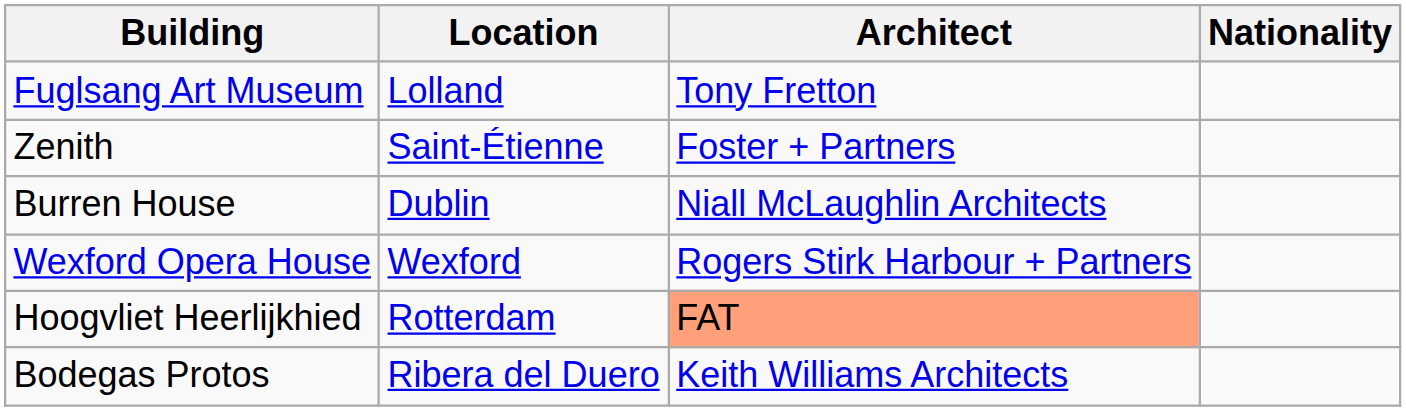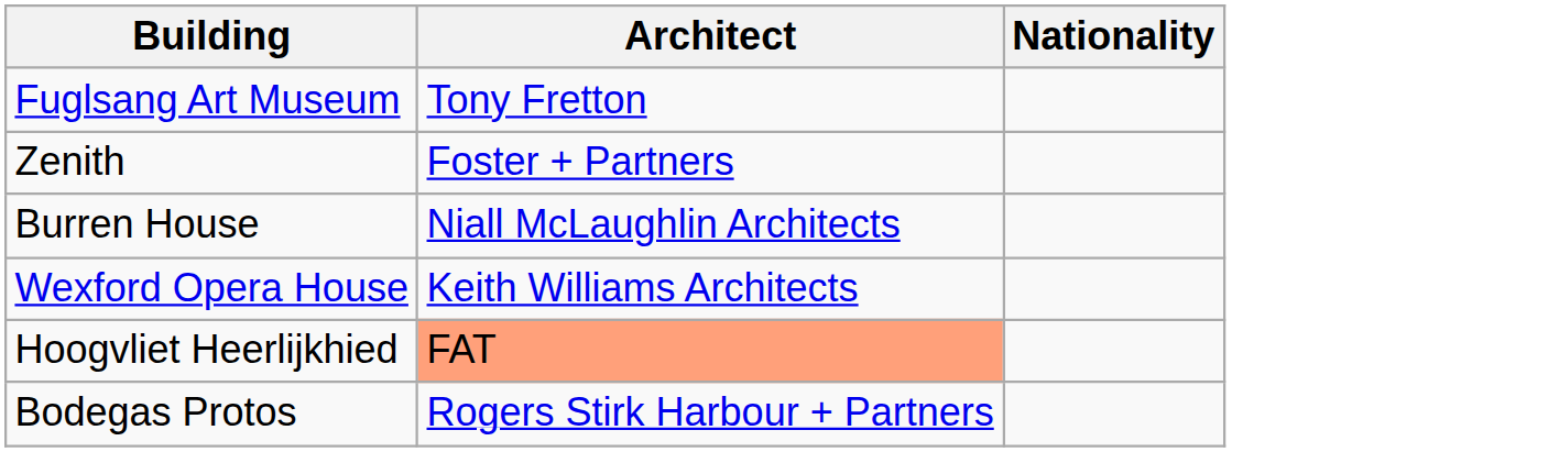 <table class="wikitable" border="1">
 <tr>
 <th header 1>Building</th>
-<th header 2>Location</th>
 <th header 3>Architect</th>
 <th header 4>Nationality</th>
 </tr>
 <tr>
 <td row 1, cell 1><a href='#'>Fuglsang Art Museum</a></td>
-<td row 1, cell 2><a href='#'>Lolland</a><br></td>
 <td row 1, cell 3><a href='#'>Tony Fretton</a></td>
 <td row 1, cell 4></td>
 </tr>
 <tr>
 <td row 2, cell 1>Zenith</td>
-<td row 2, cell 2><a href='#'>Saint-Étienne</a><br> </td>
 <td row 2, cell 3><a href='#'>Foster + Partners</a></td>
 <td row 2, cell 4></td>
 </tr>
 <tr>
 <td row 3, cell 1>Burren House</td>
-<td row 3, cell 2><a href='#'>Dublin</a><br></td>
 <td row 3, cell 3><a href='#'>Niall McLaughlin Architects</a></td>
 <td row 3, cell 4></td>
 </tr>
 <tr>
 <td row 4, cell 1><a href='#'>Wexford Opera House</a></td>
-<td row 4, cell 2><a href='#'>Wexford</a><br></td>
-<td row 6, cell 3><a href='#'>Rogers Stirk Harbour + Partners</a></td>
+<td row 4, cell 3><a href='#'>Keith Williams Architects</a></td>
 <td row 4, cell 4></td>
 </tr>
 <tr>
 <td row 5, cell 1>Hoogvliet Heerlijkhied</td>
-<td row 5, cell 2><a href='#'>Rotterdam</a><br></td>
 <td row 5, cell 3 style="background: lightsalmon;">FAT</td>
 <td row 5, cell 4></td>
 </tr>
 <tr>
 <td row 6, cell 1>Bodegas Protos</td>
-<td row 6, cell 2><a href='#'>Ribera del Duero</a><br></td>
-<td row 4, cell 3><a href='#'>Keith Williams Architects</a></td>
+<td row 6, cell 3><a href='#'>Rogers Stirk Harbour + Partners</a></td>
 <td row 6, cell 4></td>
 </tr>
 </table>
